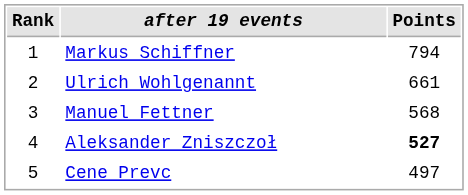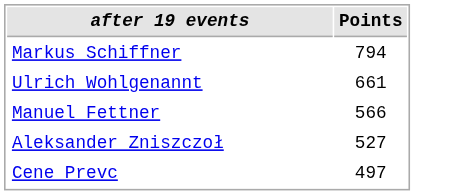 <table cellspacing="1" cellpadding="3" style="border:1px solid #AAAAAA;font-size:86%">
 <tr bgcolor="#E4E4E4">
-<th style="border-bottom:1px solid #AAAAAA" width=10>Rank</th>
 <th style="border-bottom:1px solid #AAAAAA" width=200><em>after 19 events</em></th>
 <th style="border-bottom:1px solid #AAAAAA" width=20>Points</th>
 </tr>
 <tr>
-<td align=center>1</td>
 <td> <a href='#'>Markus Schiffner</a></td>
 <td align=center>794</td>
 </tr>
 <tr>
-<td align=center>2</td>
 <td> <a href='#'>Ulrich Wohlgenannt</a></td>
 <td align=center>661</td>
 </tr>
 <tr>
-<td align=center>3</td>
 <td> <a href='#'>Manuel Fettner</a></td>
-<td align=center>568</td>
+<td align=center>566</td>
 </tr>
 <tr>
-<td align=center>4</td>
 <td> <a href='#'>Aleksander Zniszczoł</a></td>
-<td align=center><strong>527</strong></td>
+<td align=center>527</td>
 </tr>
 <tr>
-<td align=center>5</td>
 <td> <a href='#'>Cene Prevc</a></td>
 <td align=center>497</td>
 </tr>
 </table>
